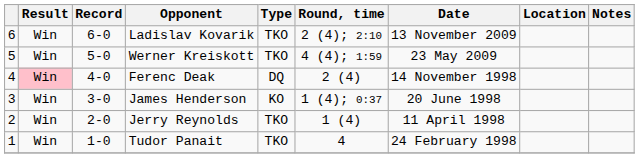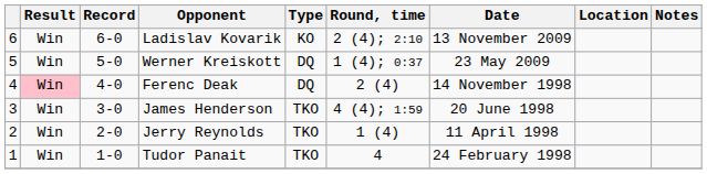 <table class="wikitable" style="text-align:center; font-size:95%">
 <tr>
 <th></th>
 <th>Result</th>
 <th>Record</th>
 <th>Opponent</th>
 <th>Type</th>
 <th>Round, time</th>
 <th>Date</th>
 <th>Location</th>
 <th>Notes</th>
 </tr>
 <tr>
 <td>6</td>
 <td>Win</td>
 <td>6-0</td>
 <td style="text-align:left;">Ladislav Kovarik</td>
-<td>TKO</td>
+<td>KO</td>
 <td>2 (4); <small>2:10</small></td>
 <td>13 November 2009</td>
 <td style="text-align:left;"> </td>
 <td></td>
 </tr>
 <tr>
 <td>5</td>
 <td>Win</td>
 <td>5-0</td>
 <td style="text-align:left;">Werner Kreiskott</td>
-<td>TKO</td>
-<td>4 (4); <small>1:59</small></td>
+<td>DQ</td>
+<td>1 (4); <small>0:37</small></td>
 <td>23 May 2009</td>
 <td style="text-align:left;"> </td>
 <td></td>
 </tr>
 <tr>
 <td>4</td>
 <td style="background: pink;">Win</td>
 <td>4-0</td>
 <td style="text-align:left;">Ferenc Deak</td>
 <td>DQ</td>
 <td>2 (4)</td>
 <td>14 November 1998</td>
 <td style="text-align:left;"> </td>
 <td></td>
 </tr>
 <tr>
 <td>3</td>
 <td>Win</td>
 <td>3-0</td>
 <td style="text-align:left;">James Henderson</td>
-<td>KO</td>
-<td>1 (4); <small>0:37</small></td>
+<td>TKO</td>
+<td>4 (4); <small>1:59</small></td>
 <td>20 June 1998</td>
 <td style="text-align:left;"> </td>
 <td></td>
 </tr>
 <tr>
 <td>2</td>
 <td>Win</td>
 <td>2-0</td>
 <td style="text-align:left;">Jerry Reynolds</td>
 <td>TKO</td>
 <td>1 (4)</td>
 <td>11 April 1998</td>
 <td style="text-align:left;"> </td>
 <td></td>
 </tr>
 <tr>
 <td>1</td>
 <td>Win</td>
 <td>1-0</td>
 <td style="text-align:left;">Tudor Panait</td>
 <td>TKO</td>
 <td>4</td>
 <td>24 February 1998</td>
 <td style="text-align:left;"> </td>
 <td></td>
 </tr>
 <tr>
 </tr>
 </table>
